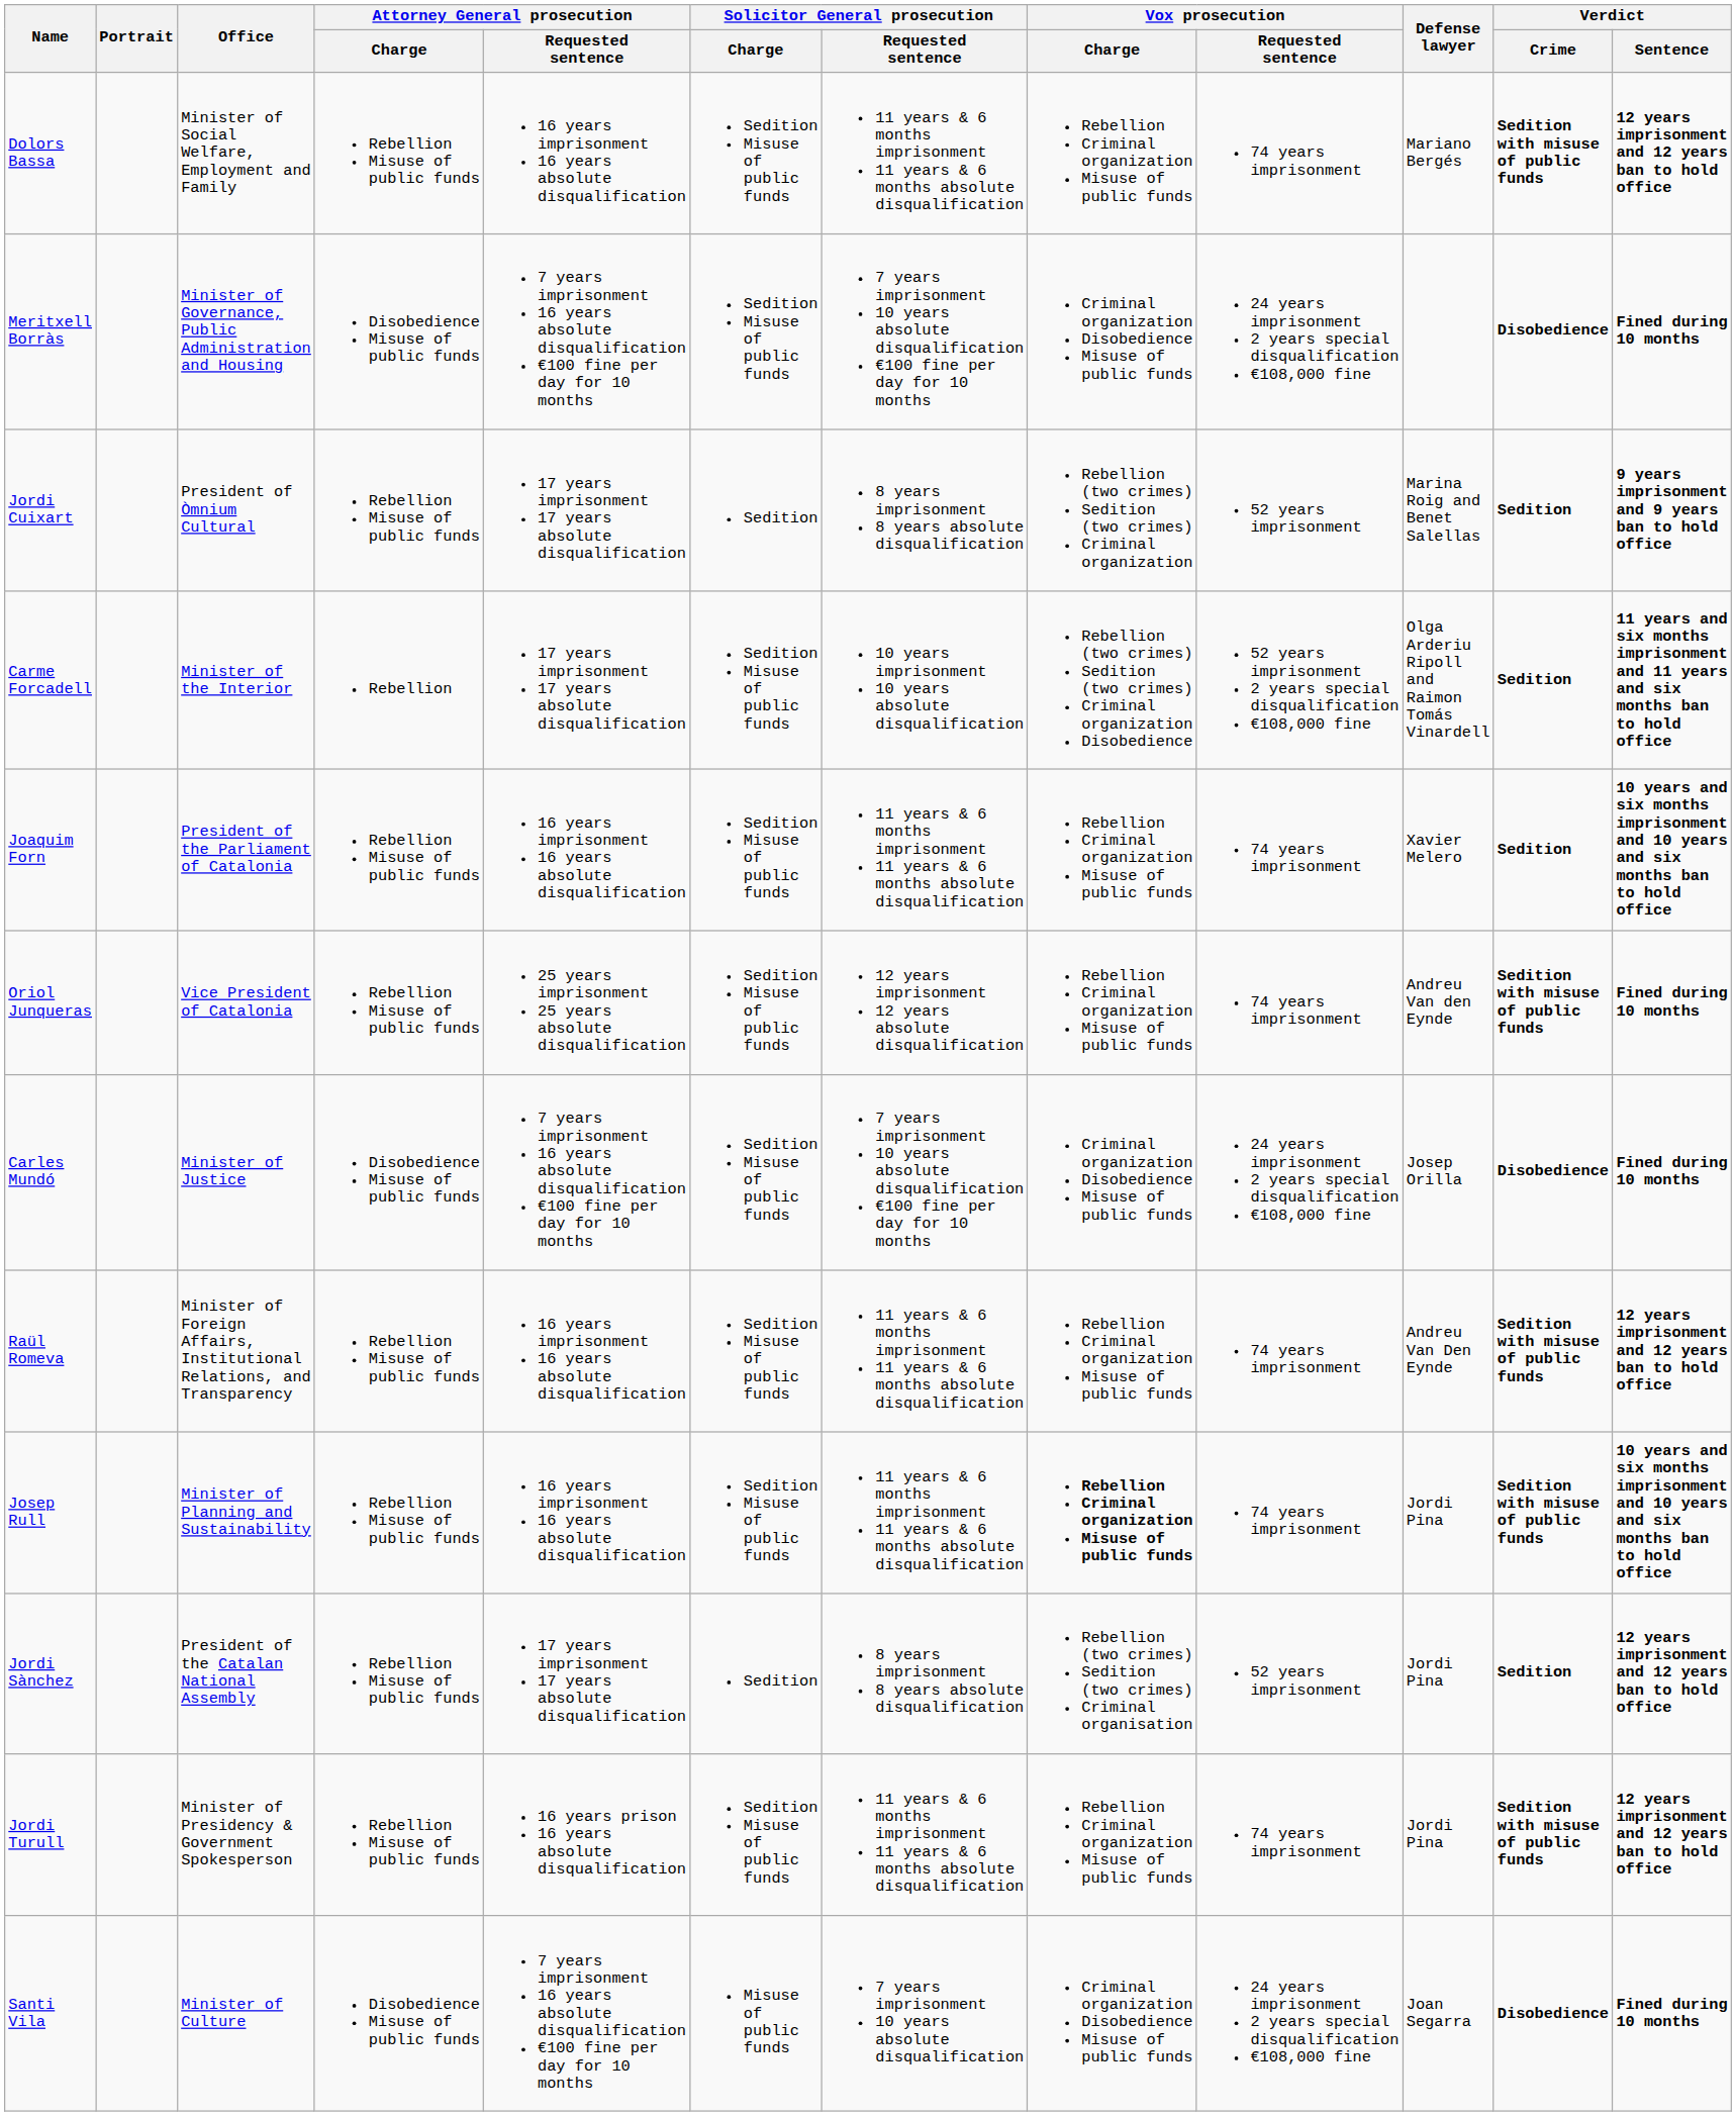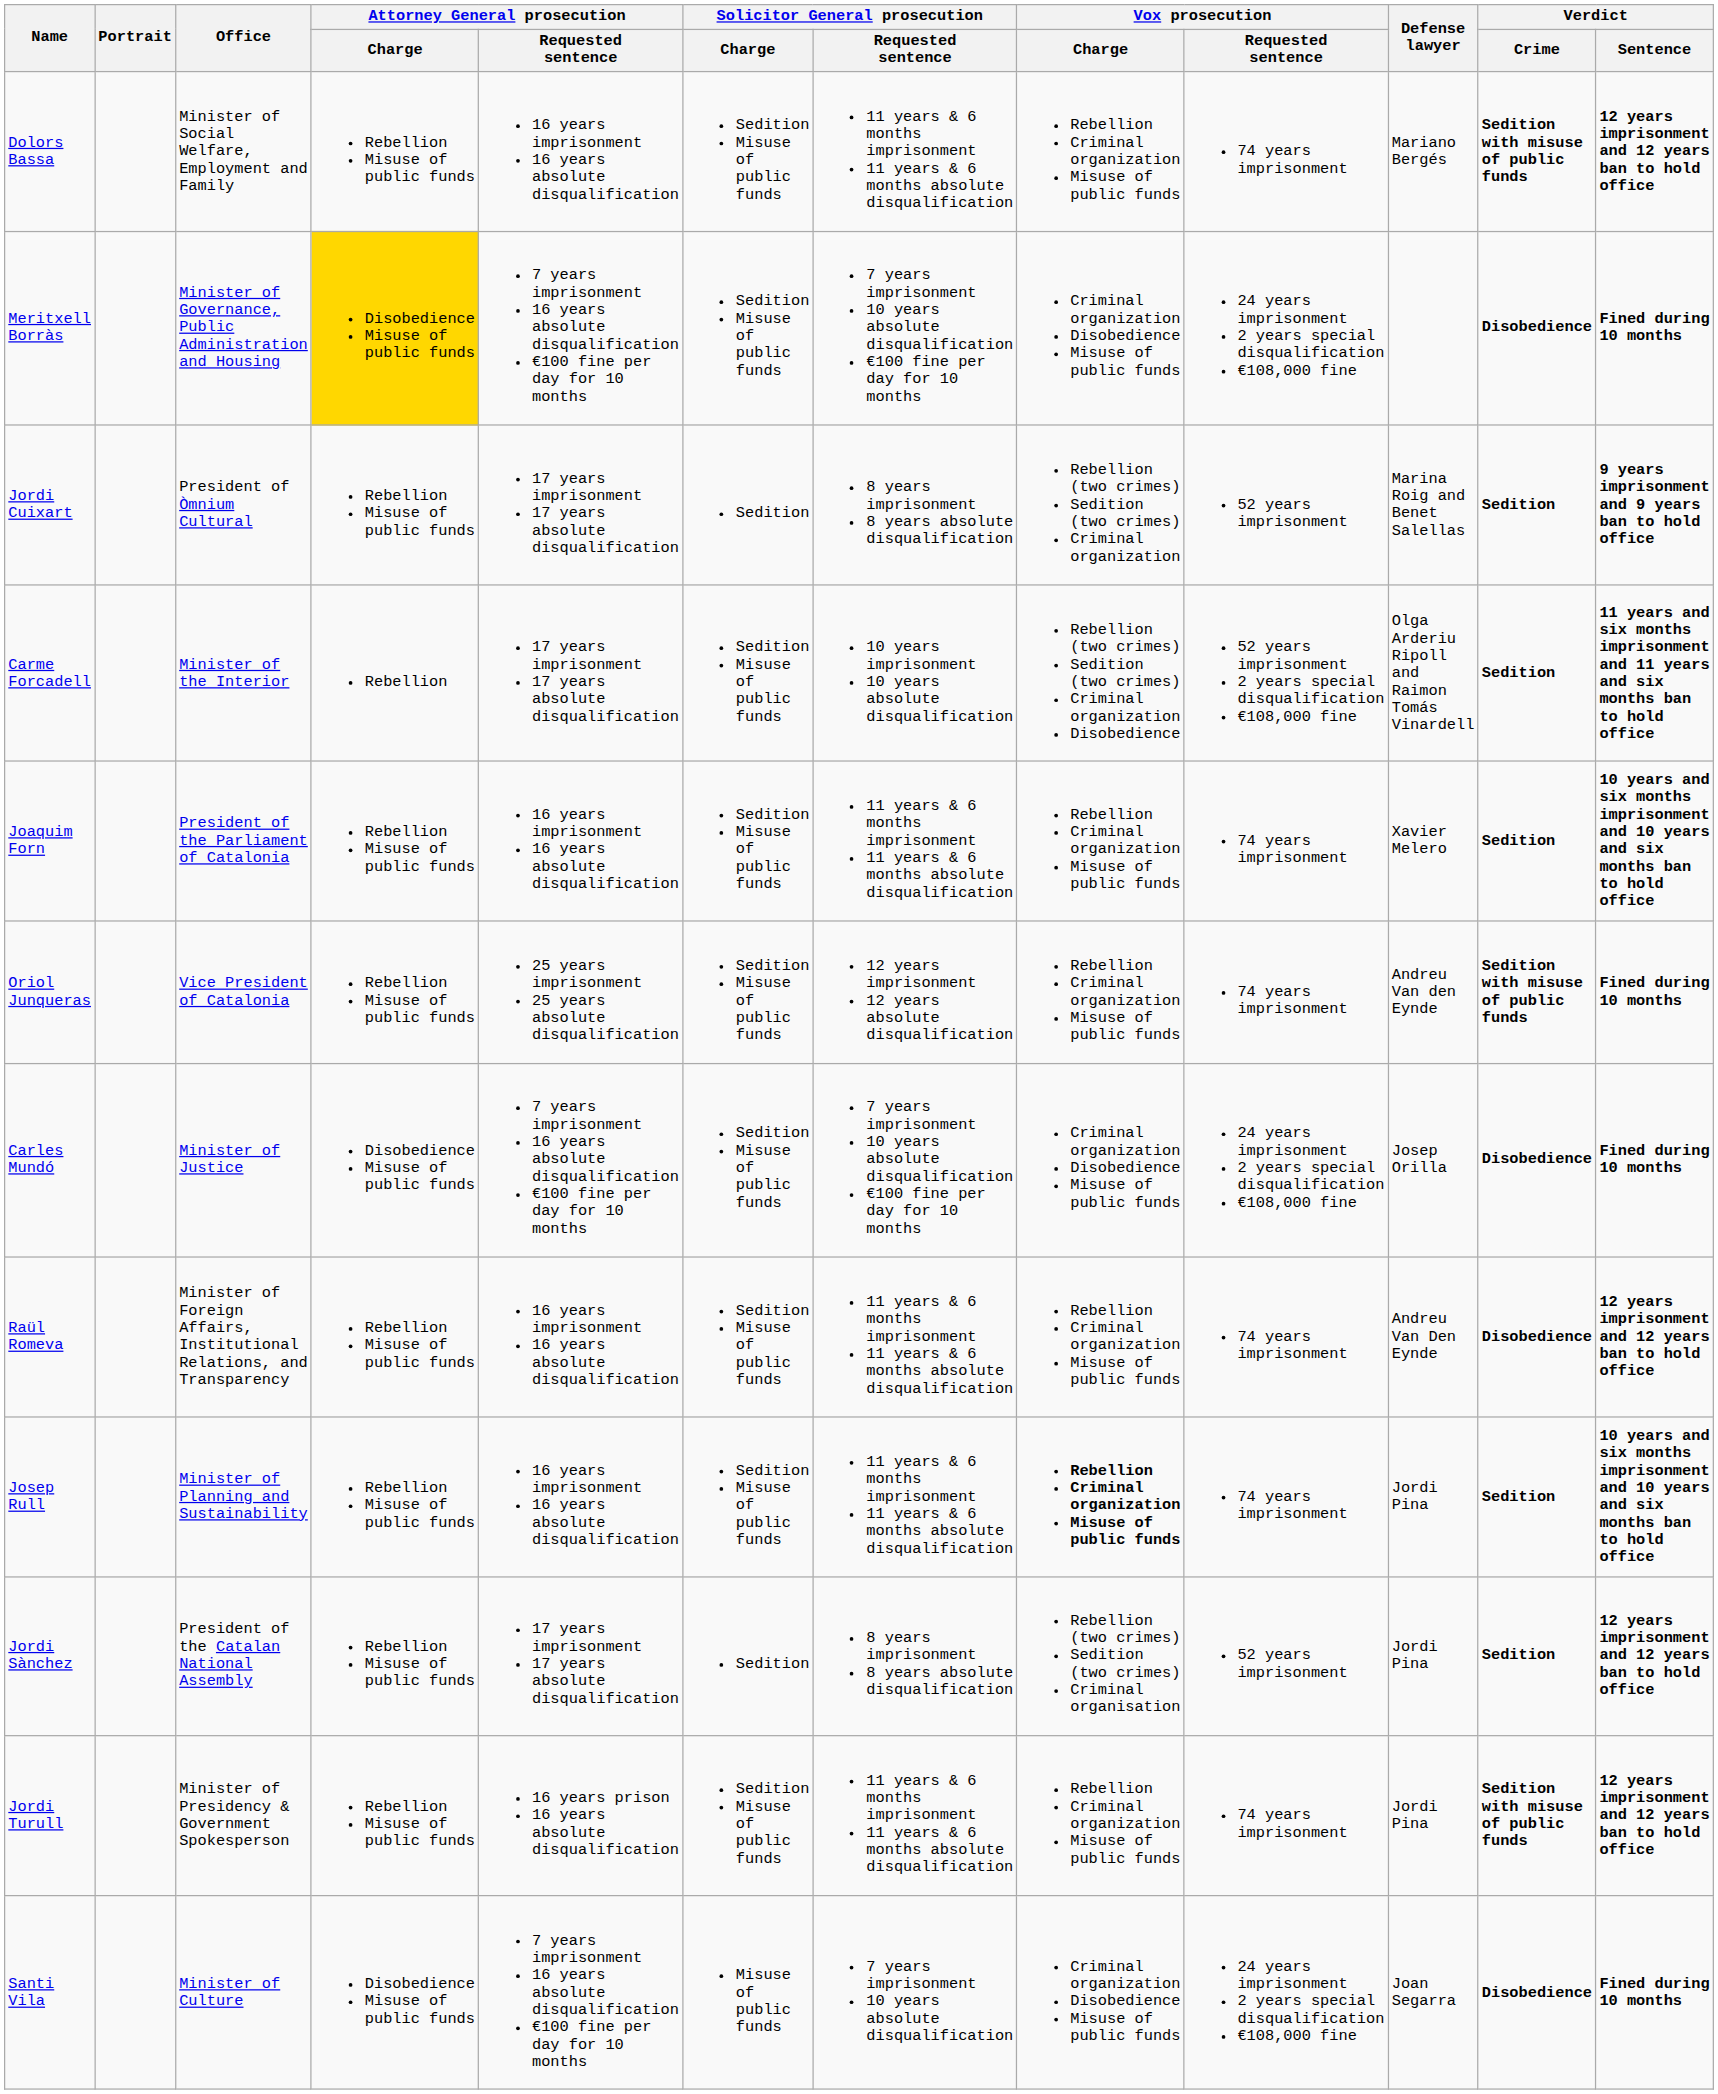 <table class="wikitable plainrowheaders sortable" style="font-size:95%; text-align:left">
 <tr>
 <th rowspan=2>Name</th>
 <th rowspan=2>Portrait</th>
 <th rowspan=2>Office</th>
 <th colspan=2><a href='#'>Attorney General</a> prosecution</th>
 <th colspan=2><a href='#'>Solicitor General</a> prosecution</th>
 <th colspan=2><a href='#'>Vox</a> prosecution</th>
 <th rowspan=2>Defense lawyer</th>
 <th colspan=2>Verdict</th>
 </tr>
 <tr>
 <th>Charge</th>
 <th>Requested<br>sentence</th>
 <th>Charge</th>
 <th>Requested<br>sentence</th>
 <th>Charge</th>
 <th>Requested<br>sentence</th>
 <th>Crime</th>
 <th>Sentence</th>
 </tr>
 <tr>
 <td><a href='#'>Dolors Bassa</a></td>
 <td></td>
 <td>Minister of Social Welfare, Employment and Family</td>
 <td><br><ul><li>Rebellion</li><li>Misuse of public funds</li></ul></td>
 <td><br><ul><li>16 years imprisonment</li><li>16 years absolute disqualification</li></ul></td>
 <td><br><ul><li>Sedition</li><li>Misuse of public funds</li></ul></td>
 <td><br><ul><li>11 years & 6 months imprisonment</li><li>11 years & 6 months absolute disqualification</li></ul></td>
 <td><br><ul><li>Rebellion</li><li>Criminal organization</li><li>Misuse of public funds</li></ul></td>
 <td><br><ul><li>74 years imprisonment</li></ul></td>
 <td>Mariano Bergés</td>
 <td><strong>Sedition with misuse of public funds</strong></td>
 <td><strong>12 years imprisonment and 12 years ban to hold office</strong></td>
 </tr>
 <tr>
 <td><a href='#'>Meritxell Borràs</a></td>
 <td></td>
 <td><a href='#'>Minister of Governance, Public Administration and Housing</a></td>
-<td><br><ul><li>Disobedience</li><li>Misuse of public funds</li></ul></td>
+<td style="background: gold;"><br><ul><li>Disobedience</li><li>Misuse of public funds</li></ul></td>
 <td><br><ul><li>7 years imprisonment</li><li>16 years absolute disqualification</li><li>€100 fine per day for 10 months</li></ul></td>
 <td><br><ul><li>Sedition</li><li>Misuse of public funds</li></ul></td>
 <td><br><ul><li>7 years imprisonment</li><li>10 years absolute disqualification</li><li>€100 fine per day for 10 months</li></ul></td>
 <td><br><ul><li>Criminal organization</li><li>Disobedience</li><li>Misuse of public funds</li></ul></td>
 <td><br><ul><li>24 years imprisonment</li><li>2 years special disqualification</li><li>€108,000 fine</li></ul></td>
 <td></td>
 <td><strong>Disobedience</strong></td>
 <td><strong>Fined during 10 months</strong></td>
 </tr>
 <tr>
 <td><a href='#'>Jordi Cuixart</a></td>
 <td></td>
 <td>President of <a href='#'>Òmnium Cultural</a></td>
 <td><br><ul><li>Rebellion</li><li>Misuse of public funds</li></ul></td>
 <td><br><ul><li>17 years imprisonment</li><li>17 years absolute disqualification</li></ul></td>
 <td><br><ul><li>Sedition</li></ul></td>
 <td><br><ul><li>8 years imprisonment</li><li>8 years absolute disqualification</li></ul></td>
 <td><br><ul><li>Rebellion (two crimes)</li><li>Sedition (two crimes)</li><li>Criminal organization</li></ul></td>
 <td><br><ul><li>52 years imprisonment</li></ul></td>
 <td>Marina Roig and Benet Salellas</td>
 <td><strong>Sedition</strong></td>
 <td><strong>9 years imprisonment and 9 years ban to hold office</strong></td>
 </tr>
 <tr>
 <td><a href='#'>Carme Forcadell</a></td>
 <td></td>
 <td><a href='#'>Minister of the Interior</a></td>
 <td><br><ul><li>Rebellion</li></ul></td>
 <td><br><ul><li>17 years imprisonment</li><li>17 years absolute disqualification</li></ul></td>
 <td><br><ul><li>Sedition</li><li>Misuse of public funds</li></ul></td>
 <td><br><ul><li>10 years imprisonment</li><li>10 years absolute disqualification</li></ul></td>
 <td><br><ul><li>Rebellion (two crimes)</li><li>Sedition (two crimes)</li><li>Criminal organization</li><li>Disobedience</li></ul></td>
 <td><br><ul><li>52 years imprisonment</li><li>2 years special disqualification</li><li>€108,000 fine</li></ul></td>
 <td>Olga Arderiu Ripoll and Raimon Tomás Vinardell</td>
 <td><strong>Sedition</strong></td>
 <td><strong>11 years and six months imprisonment and 11 years and six months ban to hold office</strong></td>
 </tr>
 <tr>
 <td><a href='#'>Joaquim Forn</a></td>
 <td></td>
 <td><a href='#'>President of the Parliament of Catalonia</a></td>
 <td><br><ul><li>Rebellion</li><li>Misuse of public funds</li></ul></td>
 <td><br><ul><li>16 years imprisonment</li><li>16 years absolute disqualification</li></ul></td>
 <td><br><ul><li>Sedition</li><li>Misuse of public funds</li></ul></td>
 <td><br><ul><li>11 years & 6 months imprisonment</li><li>11 years & 6 months absolute disqualification</li></ul></td>
 <td><br><ul><li>Rebellion</li><li>Criminal organization</li><li>Misuse of public funds</li></ul></td>
 <td><br><ul><li>74 years imprisonment</li></ul></td>
 <td>Xavier Melero</td>
 <td><strong>Sedition</strong></td>
 <td><strong>10 years and six months imprisonment and 10 years and six months ban to hold office</strong></td>
 </tr>
 <tr>
 <td><a href='#'>Oriol Junqueras</a></td>
 <td></td>
 <td><a href='#'>Vice President of Catalonia</a></td>
 <td><br><ul><li>Rebellion</li><li>Misuse of public funds</li></ul></td>
 <td><br><ul><li>25 years imprisonment</li><li>25 years absolute disqualification</li></ul></td>
 <td><br><ul><li>Sedition</li><li>Misuse of public funds</li></ul></td>
 <td><br><ul><li>12 years imprisonment</li><li>12 years absolute disqualification</li></ul></td>
 <td><br><ul><li>Rebellion</li><li>Criminal organization</li><li>Misuse of public funds</li></ul></td>
 <td><br><ul><li>74 years imprisonment</li></ul></td>
 <td>Andreu Van den Eynde</td>
 <td><strong>Sedition with misuse of public funds</strong></td>
 <td><strong>Fined during 10 months</strong></td>
 </tr>
 <tr>
 <td><a href='#'>Carles Mundó</a></td>
 <td></td>
 <td><a href='#'>Minister of Justice</a></td>
 <td><br><ul><li>Disobedience</li><li>Misuse of public funds</li></ul></td>
 <td><br><ul><li>7 years imprisonment</li><li>16 years absolute disqualification</li><li>€100 fine per day for 10 months</li></ul></td>
 <td><br><ul><li>Sedition</li><li>Misuse of public funds</li></ul></td>
 <td><br><ul><li>7 years imprisonment</li><li>10 years absolute disqualification</li><li>€100 fine per day for 10 months</li></ul></td>
 <td><br><ul><li>Criminal organization</li><li>Disobedience</li><li>Misuse of public funds</li></ul></td>
 <td><br><ul><li>24 years imprisonment</li><li>2 years special disqualification</li><li>€108,000 fine</li></ul></td>
 <td>Josep Orilla</td>
 <td><strong>Disobedience</strong></td>
 <td><strong>Fined during 10 months</strong></td>
 </tr>
 <tr>
 <td><a href='#'>Raül Romeva</a></td>
 <td></td>
 <td>Minister of Foreign Affairs, Institutional Relations, and Transparency</td>
 <td><br><ul><li>Rebellion</li><li>Misuse of public funds</li></ul></td>
 <td><br><ul><li>16 years imprisonment</li><li>16 years absolute disqualification</li></ul></td>
 <td><br><ul><li>Sedition</li><li>Misuse of public funds</li></ul></td>
 <td><br><ul><li>11 years & 6 months imprisonment</li><li>11 years & 6 months absolute disqualification</li></ul></td>
 <td><br><ul><li>Rebellion</li><li>Criminal organization</li><li>Misuse of public funds</li></ul></td>
 <td><br><ul><li>74 years imprisonment</li></ul></td>
 <td>Andreu Van Den Eynde</td>
-<td><strong>Sedition with misuse of public funds</strong></td>
+<td><strong>Disobedience</strong></td>
 <td><strong>12 years imprisonment and 12 years ban to hold office</strong></td>
 </tr>
 <tr>
 <td><a href='#'>Josep Rull</a></td>
 <td></td>
 <td><a href='#'>Minister of Planning and Sustainability</a></td>
 <td><br><ul><li>Rebellion</li><li>Misuse of public funds</li></ul></td>
 <td><br><ul><li>16 years imprisonment</li><li>16 years absolute disqualification</li></ul></td>
 <td><br><ul><li>Sedition</li><li>Misuse of public funds</li></ul></td>
 <td><br><ul><li>11 years & 6 months imprisonment</li><li>11 years & 6 months absolute disqualification</li></ul></td>
 <td><strong><br><ul><li>Rebellion</li><li>Criminal organization</li><li>Misuse of public funds</li></ul></strong></td>
 <td><br><ul><li>74 years imprisonment</li></ul></td>
 <td>Jordi Pina</td>
-<td><strong>Sedition with misuse of public funds</strong></td>
+<td><strong>Sedition</strong></td>
 <td><strong>10 years and six months imprisonment and 10 years and six months ban to hold office</strong></td>
 </tr>
 <tr>
 <td><a href='#'>Jordi Sànchez</a></td>
 <td></td>
 <td>President of the <a href='#'>Catalan National Assembly</a></td>
 <td><br><ul><li>Rebellion</li><li>Misuse of public funds</li></ul></td>
 <td><br><ul><li>17 years imprisonment</li><li>17 years absolute disqualification</li></ul></td>
 <td><br><ul><li>Sedition</li></ul></td>
 <td><br><ul><li>8 years imprisonment</li><li>8 years absolute disqualification</li></ul></td>
 <td><br><ul><li>Rebellion (two crimes)</li><li>Sedition (two crimes)</li><li>Criminal organisation</li></ul></td>
 <td><br><ul><li>52 years imprisonment</li></ul></td>
 <td>Jordi Pina</td>
 <td><strong>Sedition</strong></td>
 <td><strong>12 years imprisonment and 12 years ban to hold office</strong></td>
 </tr>
 <tr>
 <td><a href='#'>Jordi Turull</a></td>
 <td></td>
 <td>Minister of Presidency & Government Spokesperson</td>
 <td><br><ul><li>Rebellion</li><li>Misuse of public funds</li></ul></td>
 <td><br><ul><li>16 years prison</li><li>16 years absolute disqualification</li></ul></td>
 <td><br><ul><li>Sedition</li><li>Misuse of public funds</li></ul></td>
 <td><br><ul><li>11 years & 6 months imprisonment</li><li>11 years & 6 months absolute disqualification</li></ul></td>
 <td><br><ul><li>Rebellion</li><li>Criminal organization</li><li>Misuse of public funds</li></ul></td>
 <td><br><ul><li>74 years imprisonment</li></ul></td>
 <td>Jordi Pina</td>
 <td><strong>Sedition with misuse of public funds</strong></td>
 <td><strong>12 years imprisonment and 12 years ban to hold office</strong></td>
 </tr>
 <tr>
 <td><a href='#'>Santi Vila</a></td>
 <td></td>
 <td><a href='#'>Minister of Culture</a></td>
 <td><br><ul><li>Disobedience</li><li>Misuse of public funds</li></ul></td>
 <td><br><ul><li>7 years imprisonment</li><li>16 years absolute disqualification</li><li>€100 fine per day for 10 months</li></ul></td>
 <td><br><ul><li>Misuse of public funds</li></ul></td>
 <td><br><ul><li>7 years imprisonment</li><li>10 years absolute disqualification</li></ul></td>
 <td><br><ul><li>Criminal organization</li><li>Disobedience</li><li>Misuse of public funds</li></ul></td>
 <td><br><ul><li>24 years imprisonment</li><li>2 years special disqualification</li><li>€108,000 fine</li></ul></td>
 <td>Joan Segarra</td>
 <td><strong>Disobedience</strong></td>
 <td><strong>Fined during 10 months</strong></td>
 </tr>
 </table>
